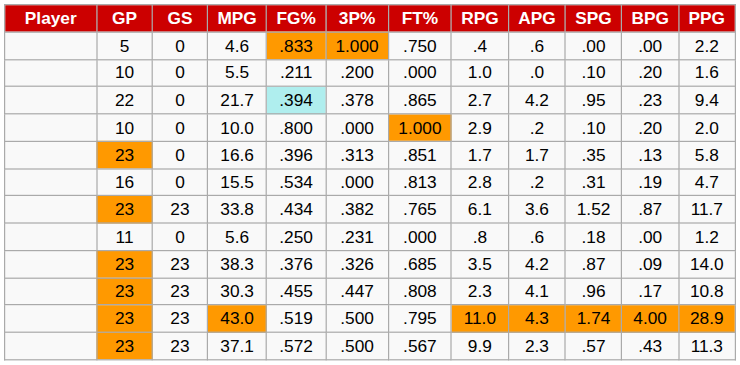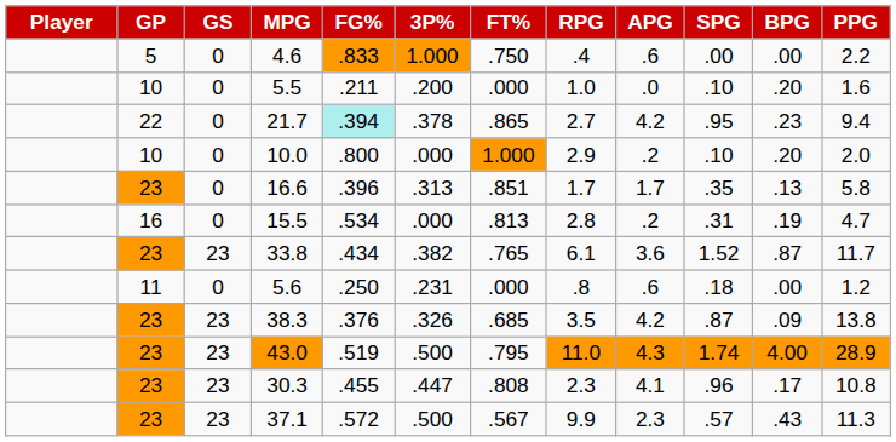 <table class="wikitable sortable" style="font-size:90%; text-align:center; white-space:nowrap;">
 <tr>
 <th style="background:#cc0000;color:white;" width="10%">Player</th>
 <th style="background:#cc0000;color:white;" width="6%">GP</th>
 <th style="background:#cc0000;color:white;" width="6%">GS</th>
 <th style="background:#cc0000;color:white;" width="6%">MPG</th>
 <th style="background:#cc0000;color:white;" width="6%">FG%</th>
 <th style="background:#cc0000;color:white;" width="6%">3P%</th>
 <th style="background:#cc0000;color:white;" width="6%">FT%</th>
 <th style="background:#cc0000;color:white;" width="6%">RPG</th>
 <th style="background:#cc0000;color:white;" width="6%">APG</th>
 <th style="background:#cc0000;color:white;" width="6%">SPG</th>
 <th style="background:#cc0000;color:white;" width="6%">BPG</th>
 <th style="background:#cc0000;color:white;" width="6%">PPG</th>
 </tr>
 <tr>
 <td></td>
 <td>5</td>
 <td>0</td>
 <td>4.6</td>
 <td style="background:#ff9900;color:black;">.833</td>
 <td style="background:#ff9900;color:black;">1.000</td>
 <td>.750</td>
 <td>.4</td>
 <td>.6</td>
 <td>.00</td>
 <td>.00</td>
 <td>2.2</td>
 </tr>
 <tr>
 <td></td>
 <td>10</td>
 <td>0</td>
 <td>5.5</td>
 <td>.211</td>
 <td>.200</td>
 <td>.000</td>
 <td>1.0</td>
 <td>.0</td>
 <td>.10</td>
 <td>.20</td>
 <td>1.6</td>
 </tr>
 <tr>
 <td></td>
 <td>22</td>
 <td>0</td>
 <td>21.7</td>
 <td style="background: paleturquoise;">.394</td>
 <td>.378</td>
 <td>.865</td>
 <td>2.7</td>
 <td>4.2</td>
 <td>.95</td>
 <td>.23</td>
 <td>9.4</td>
 </tr>
 <tr>
 <td></td>
 <td>10</td>
 <td>0</td>
 <td>10.0</td>
 <td>.800</td>
 <td>.000</td>
 <td style="background:#ff9900;color:black;">1.000</td>
 <td>2.9</td>
 <td>.2</td>
 <td>.10</td>
 <td>.20</td>
 <td>2.0</td>
 </tr>
 <tr>
 <td></td>
 <td style="background:#ff9900;color:black;">23</td>
 <td>0</td>
 <td>16.6</td>
 <td>.396</td>
 <td>.313</td>
 <td>.851</td>
 <td>1.7</td>
 <td>1.7</td>
 <td>.35</td>
 <td>.13</td>
 <td>5.8</td>
 </tr>
 <tr>
 <td></td>
 <td>16</td>
 <td>0</td>
 <td>15.5</td>
 <td>.534</td>
 <td>.000</td>
 <td>.813</td>
 <td>2.8</td>
 <td>.2</td>
 <td>.31</td>
 <td>.19</td>
 <td>4.7</td>
 </tr>
 <tr>
 <td></td>
 <td style="background:#ff9900;color:black;">23</td>
 <td>23</td>
 <td>33.8</td>
 <td>.434</td>
 <td>.382</td>
 <td>.765</td>
 <td>6.1</td>
 <td>3.6</td>
 <td>1.52</td>
 <td>.87</td>
 <td>11.7</td>
 </tr>
 <tr>
 <td></td>
 <td>11</td>
 <td>0</td>
 <td>5.6</td>
 <td>.250</td>
 <td>.231</td>
 <td>.000</td>
 <td>.8</td>
 <td>.6</td>
 <td>.18</td>
 <td>.00</td>
 <td>1.2</td>
 </tr>
 <tr>
 <td></td>
 <td style="background:#ff9900;color:black;">23</td>
 <td>23</td>
 <td>38.3</td>
 <td>.376</td>
 <td>.326</td>
 <td>.685</td>
 <td>3.5</td>
 <td>4.2</td>
 <td>.87</td>
 <td>.09</td>
-<td>14.0</td>
+<td>13.8</td>
+</tr>
+<tr>
+<td></td>
+<td style="background:#ff9900;color:black;">23</td>
+<td>23</td>
+<td style="background:#ff9900;color:black;">43.0</td>
+<td>.519</td>
+<td>.500</td>
+<td>.795</td>
+<td style="background:#ff9900;color:black;">11.0</td>
+<td style="background:#ff9900;color:black;">4.3</td>
+<td style="background:#ff9900;color:black;">1.74</td>
+<td style="background:#ff9900;color:black;">4.00</td>
+<td style="background:#ff9900;color:black;">28.9</td>
 </tr>
 <tr>
 <td></td>
 <td style="background:#ff9900;color:black;">23</td>
 <td>23</td>
 <td>30.3</td>
 <td>.455</td>
 <td>.447</td>
 <td>.808</td>
 <td>2.3</td>
 <td>4.1</td>
 <td>.96</td>
 <td>.17</td>
 <td>10.8</td>
 </tr>
 <tr>
 <td></td>
 <td style="background:#ff9900;color:black;">23</td>
 <td>23</td>
-<td style="background:#ff9900;color:black;">43.0</td>
-<td>.519</td>
-<td>.500</td>
-<td>.795</td>
-<td style="background:#ff9900;color:black;">11.0</td>
-<td style="background:#ff9900;color:black;">4.3</td>
-<td style="background:#ff9900;color:black;">1.74</td>
-<td style="background:#ff9900;color:black;">4.00</td>
-<td style="background:#ff9900;color:black;">28.9</td>
-</tr>
-<tr>
-<td></td>
-<td style="background:#ff9900;color:black;">23</td>
-<td>23</td>
 <td>37.1</td>
 <td>.572</td>
 <td>.500</td>
 <td>.567</td>
 <td>9.9</td>
 <td>2.3</td>
 <td>.57</td>
 <td>.43</td>
 <td>11.3</td>
 </tr>
 </table>
